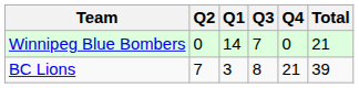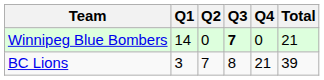 <table class="wikitable">
 <tr>
 <th>Team</th>
+<th>Q1</th>
 <th>Q2</th>
-<th>Q1</th>
 <th>Q3</th>
 <th>Q4</th>
 <th>Total</th>
 </tr>
 <tr style="background-color:#ddffdd">
 <td><a href='#'>Winnipeg Blue Bombers</a></td>
+<td>14</td>
 <td>0</td>
-<td>14</td>
-<td>7</td>
+<td><strong>7</strong></td>
 <td>0</td>
 <td>21</td>
 </tr>
 <tr>
 <td><a href='#'>BC Lions</a></td>
+<td>3</td>
 <td>7</td>
-<td>3</td>
 <td>8</td>
 <td>21</td>
 <td>39</td>
 </tr>
 </table>
